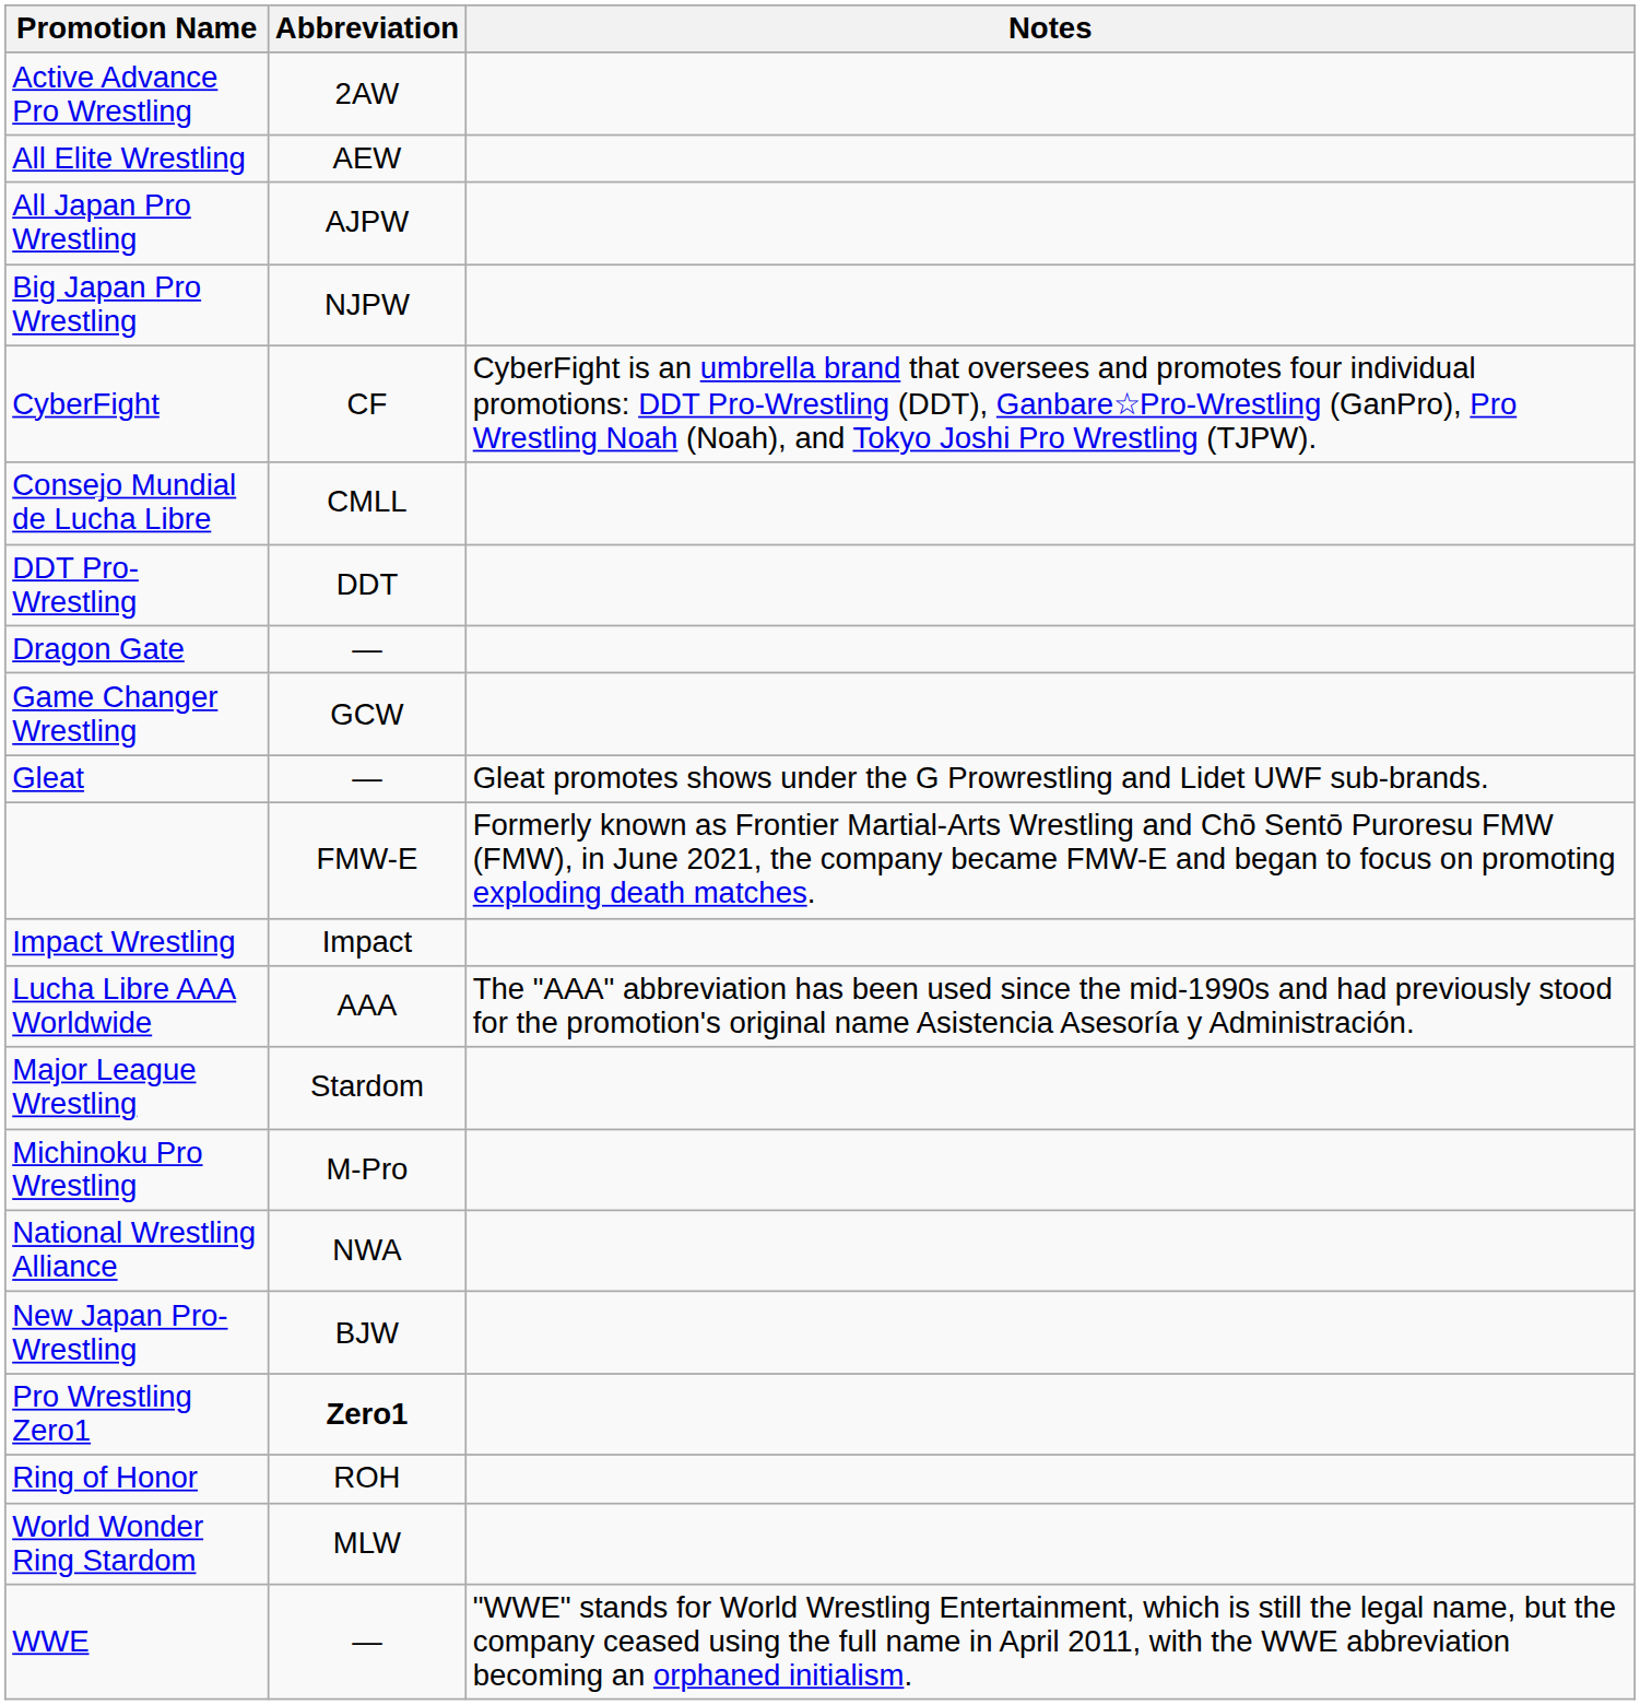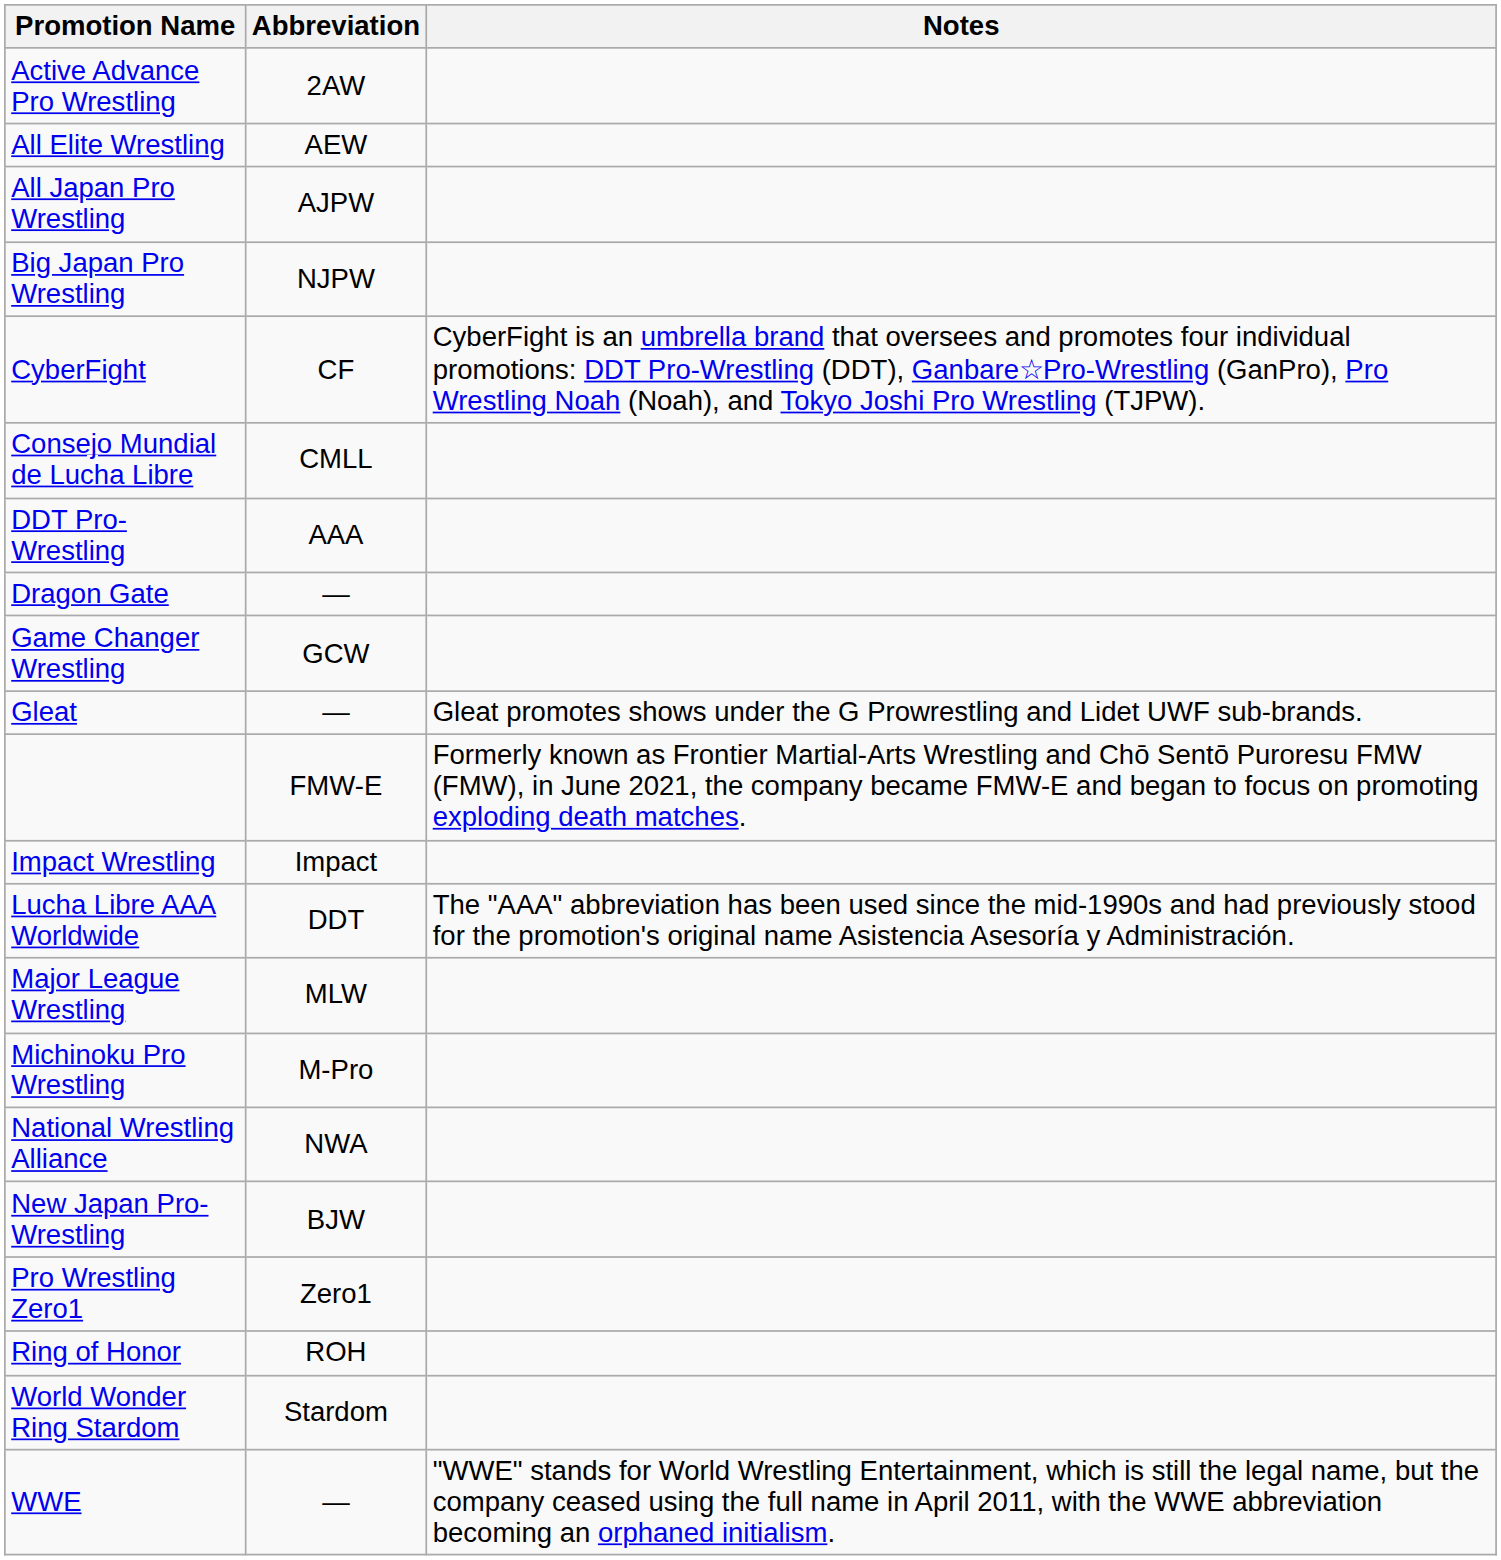 <table class="wikitable">
 <tr>
 <th>Promotion Name</th>
 <th>Abbreviation</th>
 <th>Notes</th>
 </tr>
 <tr>
 <td><a href='#'>Active Advance Pro Wrestling</a></td>
 <td style="text-align: center;">2AW</td>
 <td></td>
 </tr>
 <tr>
 <td><a href='#'>All Elite Wrestling</a></td>
 <td style="text-align: center;">AEW</td>
 <td></td>
 </tr>
 <tr>
 <td><a href='#'>All Japan Pro Wrestling</a></td>
 <td style="text-align: center;">AJPW</td>
 <td></td>
 </tr>
 <tr>
 <td><a href='#'>Big Japan Pro Wrestling</a></td>
 <td style="text-align: center;">NJPW</td>
 <td></td>
 </tr>
 <tr>
 <td><a href='#'>CyberFight</a></td>
 <td style="text-align: center;">CF</td>
 <td>CyberFight is an <a href='#'>umbrella brand</a> that oversees and promotes four individual promotions: <a href='#'>DDT Pro-Wrestling</a> (DDT), <a href='#'>Ganbare☆Pro-Wrestling</a> (GanPro), <a href='#'>Pro Wrestling Noah</a> (Noah), and <a href='#'>Tokyo Joshi Pro Wrestling</a> (TJPW).</td>
 </tr>
 <tr>
 <td><a href='#'>Consejo Mundial de Lucha Libre</a></td>
 <td style="text-align: center;">CMLL</td>
 <td></td>
 </tr>
 <tr>
 <td><a href='#'>DDT Pro-Wrestling</a></td>
-<td style="text-align: center;">DDT</td>
+<td style="text-align: center;">AAA</td>
 <td></td>
 </tr>
 <tr>
 <td><a href='#'>Dragon Gate</a></td>
 <td style="text-align: center;">—</td>
 <td></td>
 </tr>
 <tr>
 <td><a href='#'>Game Changer Wrestling</a></td>
 <td style="text-align: center;">GCW</td>
 <td></td>
 </tr>
 <tr>
 <td><a href='#'>Gleat</a></td>
 <td style="text-align: center;">—</td>
 <td>Gleat promotes shows under the G Prowrestling and Lidet UWF sub-brands.</td>
 </tr>
 <tr>
 <td></td>
 <td style="text-align: center;">FMW-E</td>
 <td>Formerly known as Frontier Martial-Arts Wrestling and Chō Sentō Puroresu FMW (FMW), in June 2021, the company became FMW-E and began to focus on promoting <a href='#'>exploding death matches</a>.</td>
 </tr>
 <tr>
 <td><a href='#'>Impact Wrestling</a></td>
 <td style="text-align: center;">Impact</td>
 <td></td>
 </tr>
 <tr>
 <td><a href='#'>Lucha Libre AAA Worldwide</a></td>
-<td style="text-align: center;">AAA</td>
+<td style="text-align: center;">DDT</td>
 <td>The "AAA" abbreviation has been used since the mid-1990s and had previously stood for the promotion's original name Asistencia Asesoría y Administración.</td>
 </tr>
 <tr>
 <td><a href='#'>Major League Wrestling</a></td>
-<td style="text-align: center;">Stardom</td>
+<td style="text-align: center;">MLW</td>
 <td></td>
 </tr>
 <tr>
 <td><a href='#'>Michinoku Pro Wrestling</a></td>
 <td style="text-align: center;">M-Pro</td>
 <td></td>
 </tr>
 <tr>
 <td><a href='#'>National Wrestling Alliance</a></td>
 <td style="text-align: center;">NWA</td>
 <td></td>
 </tr>
 <tr>
 <td><a href='#'>New Japan Pro-Wrestling</a></td>
 <td style="text-align: center;">BJW</td>
 <td></td>
 </tr>
 <tr>
 <td><a href='#'>Pro Wrestling Zero1</a></td>
-<td style="text-align: center;"><strong>Zero1</strong></td>
+<td style="text-align: center;">Zero1</td>
 <td></td>
 </tr>
 <tr>
 <td><a href='#'>Ring of Honor</a></td>
 <td style="text-align: center;">ROH</td>
 <td></td>
 </tr>
 <tr>
 <td><a href='#'>World Wonder Ring Stardom</a></td>
-<td style="text-align: center;">MLW</td>
+<td style="text-align: center;">Stardom</td>
 <td></td>
 </tr>
 <tr>
 <td><a href='#'>WWE</a></td>
 <td style="text-align: center;">—</td>
 <td>"WWE" stands for World Wrestling Entertainment, which is still the legal name, but the company ceased using the full name in April 2011, with the WWE abbreviation becoming an <a href='#'>orphaned initialism</a>.<br></td>
 </tr>
 </table>
